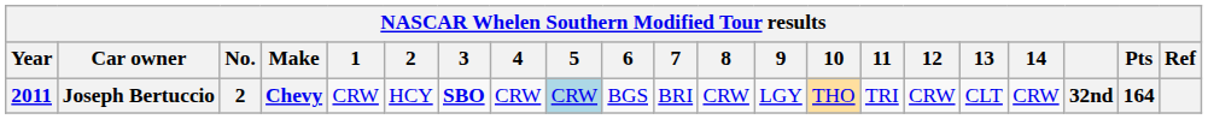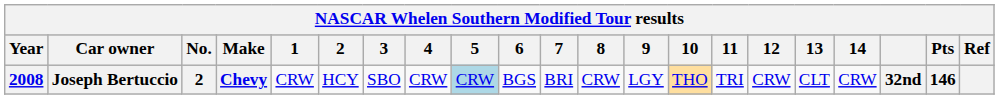 <table class="wikitable" style="text-align:center; font-size:75%">
 <tr>
 <th colspan=21><a href='#'>NASCAR Whelen Southern Modified Tour</a> results</th>
 </tr>
 <tr>
 <th>Year</th>
 <th>Car owner</th>
 <th>No.</th>
 <th>Make</th>
 <th>1</th>
 <th>2</th>
 <th>3</th>
 <th>4</th>
 <th>5</th>
 <th>6</th>
 <th>7</th>
 <th>8</th>
 <th>9</th>
 <th>10</th>
 <th>11</th>
 <th>12</th>
 <th>13</th>
 <th>14</th>
 <th></th>
 <th>Pts</th>
 <th>Ref</th>
 </tr>
 <tr>
-<th><a href='#'>2011</a></th>
+<th><a href='#'>2008</a></th>
 <th>Joseph Bertuccio</th>
 <th>2</th>
 <th><a href='#'>Chevy</a></th>
 <td><a href='#'>CRW</a></td>
 <td><a href='#'>HCY</a></td>
-<td><strong><a href='#'>SBO</a></strong></td>
+<td><a href='#'>SBO</a></td>
 <td><a href='#'>CRW</a></td>
 <td style="background: lightblue;"><a href='#'>CRW</a></td>
 <td><a href='#'>BGS</a></td>
 <td><a href='#'>BRI</a></td>
 <td><a href='#'>CRW</a></td>
 <td><a href='#'>LGY</a></td>
 <td style="background:#FFDF9F;"><a href='#'>THO</a><br></td>
 <td><a href='#'>TRI</a></td>
 <td><a href='#'>CRW</a></td>
 <td><a href='#'>CLT</a></td>
 <td><a href='#'>CRW</a></td>
 <th>32nd</th>
-<th>164</th>
+<th>146</th>
 <th></th>
 </tr>
 </table>
